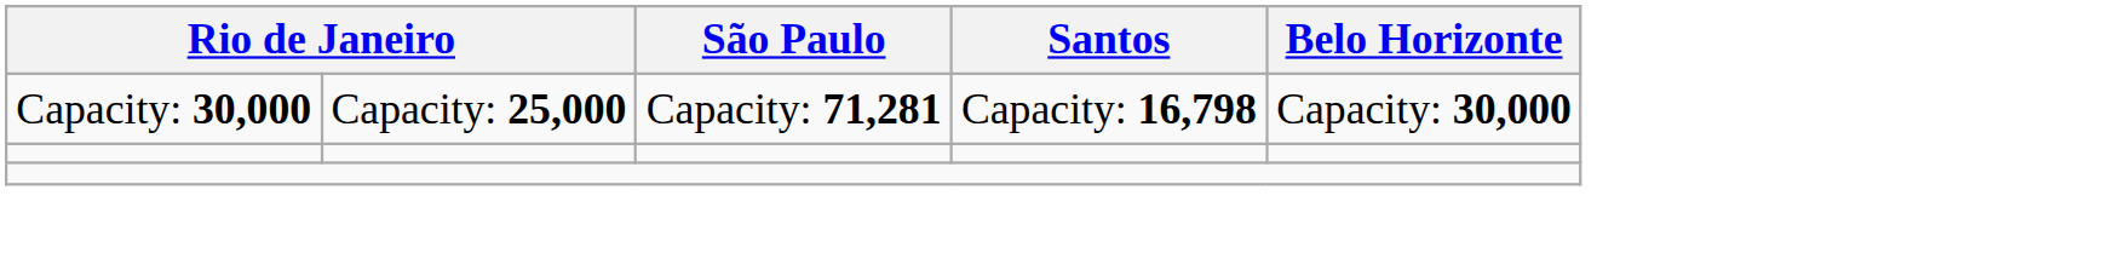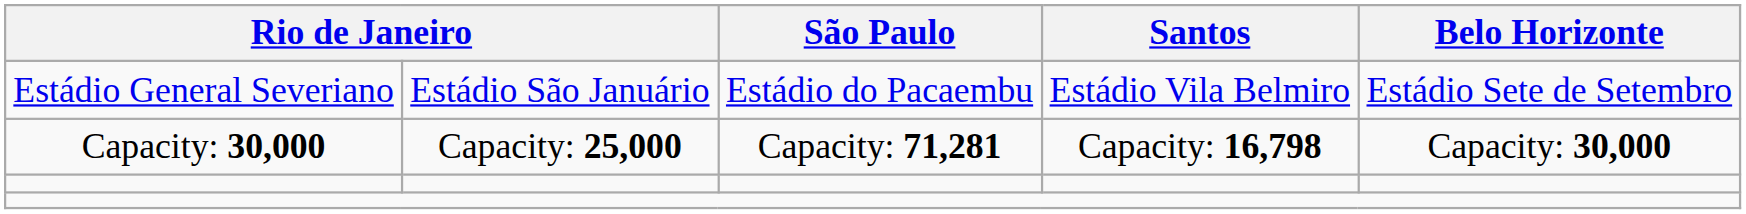 <table class="wikitable" style="text-align:center">
 <tr>
 <th colspan=2><a href='#'>Rio de Janeiro</a></th>
 <th><a href='#'>São Paulo</a></th>
 <th><a href='#'>Santos</a></th>
 <th><a href='#'>Belo Horizonte</a></th>
+</tr>
+<tr>
+<td><a href='#'>Estádio General Severiano</a></td>
+<td><a href='#'>Estádio São Januário</a></td>
+<td><a href='#'>Estádio do Pacaembu</a></td>
+<td><a href='#'>Estádio Vila Belmiro</a></td>
+<td><a href='#'>Estádio Sete de Setembro</a></td>
 </tr>
 <tr>
 <td>Capacity: <strong>30,000</strong></td>
 <td>Capacity: <strong>25,000</strong></td>
 <td>Capacity: <strong>71,281</strong></td>
 <td>Capacity: <strong>16,798</strong></td>
 <td>Capacity: <strong>30,000</strong></td>
 </tr>
 <tr>
 <td></td>
 <td></td>
 <td></td>
 <td></td>
 <td></td>
 </tr>
 <tr>
 <td colspan="5"></td>
 </tr>
 </table>
